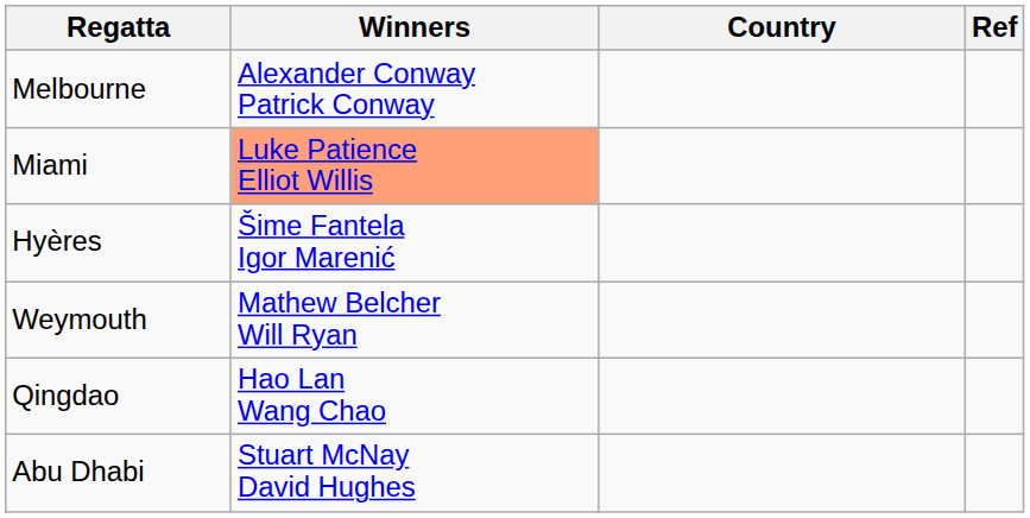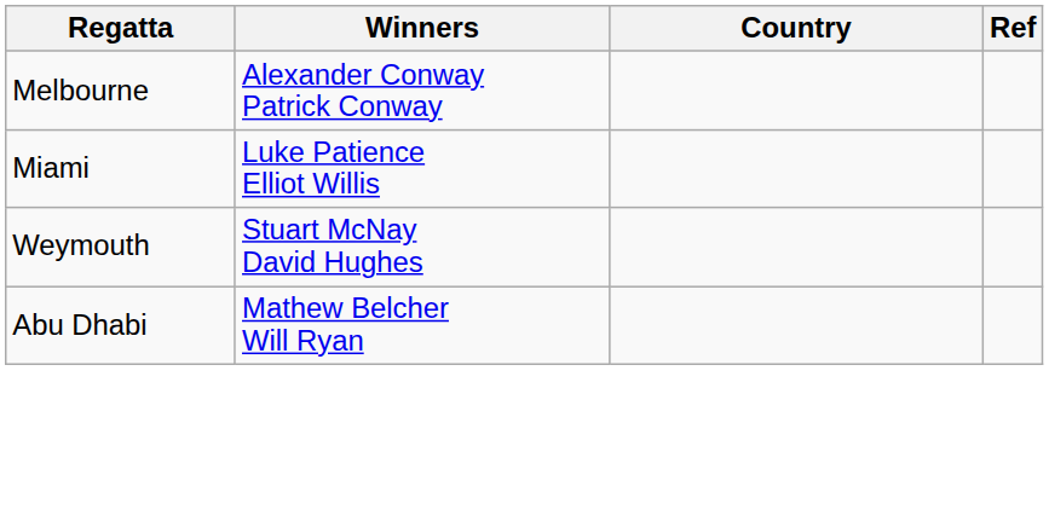 <table class="wikitable">
 <tr>
 <th width=120>Regatta</th>
 <th width=200px>Winners</th>
 <th width=200px>Country</th>
 <th>Ref</th>
 </tr>
 <tr>
 <td>Melbourne</td>
 <td><a href='#'>Alexander Conway</a><br><a href='#'>Patrick Conway</a></td>
 <td></td>
 <td></td>
 </tr>
 <tr>
 <td>Miami</td>
-<td style="background: lightsalmon;"><a href='#'>Luke Patience</a><br><a href='#'>Elliot Willis</a></td>
-<td></td>
-<td></td>
-</tr>
-<tr>
-<td>Hyères</td>
-<td><a href='#'>Šime Fantela</a><br><a href='#'>Igor Marenić</a></td>
+<td><a href='#'>Luke Patience</a><br><a href='#'>Elliot Willis</a></td>
 <td></td>
 <td></td>
 </tr>
 <tr>
 <td>Weymouth</td>
-<td><a href='#'>Mathew Belcher</a><br><a href='#'>Will Ryan</a></td>
-<td></td>
-<td></td>
-</tr>
-<tr>
-<td>Qingdao</td>
-<td><a href='#'>Hao Lan</a><br><a href='#'>Wang Chao</a></td>
+<td><a href='#'>Stuart McNay</a><br><a href='#'>David Hughes</a></td>
 <td></td>
 <td></td>
 </tr>
 <tr>
 <td>Abu Dhabi</td>
-<td><a href='#'>Stuart McNay</a><br><a href='#'>David Hughes</a></td>
+<td><a href='#'>Mathew Belcher</a><br><a href='#'>Will Ryan</a></td>
 <td></td>
 <td></td>
 </tr>
 </table>
